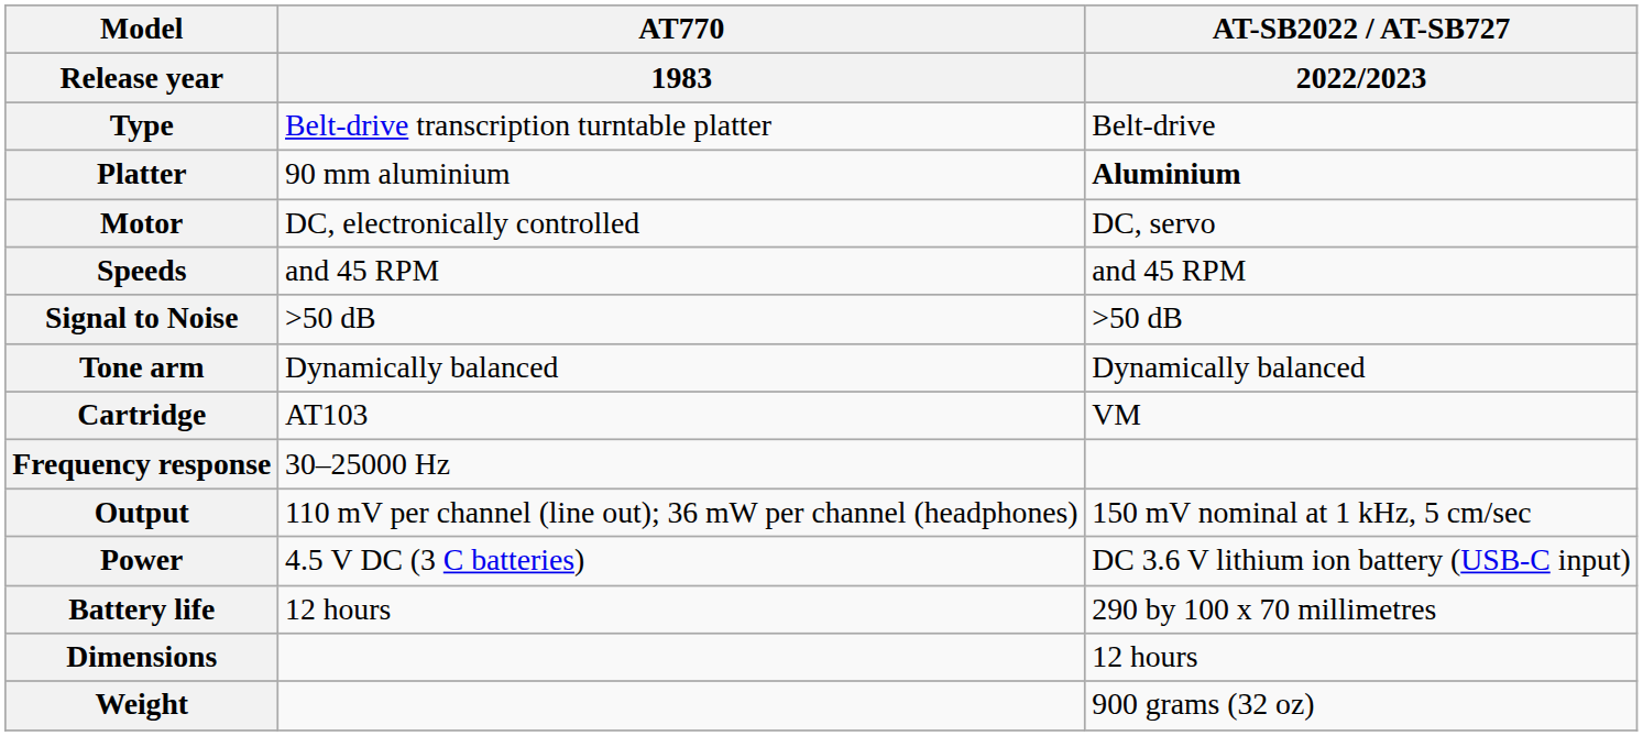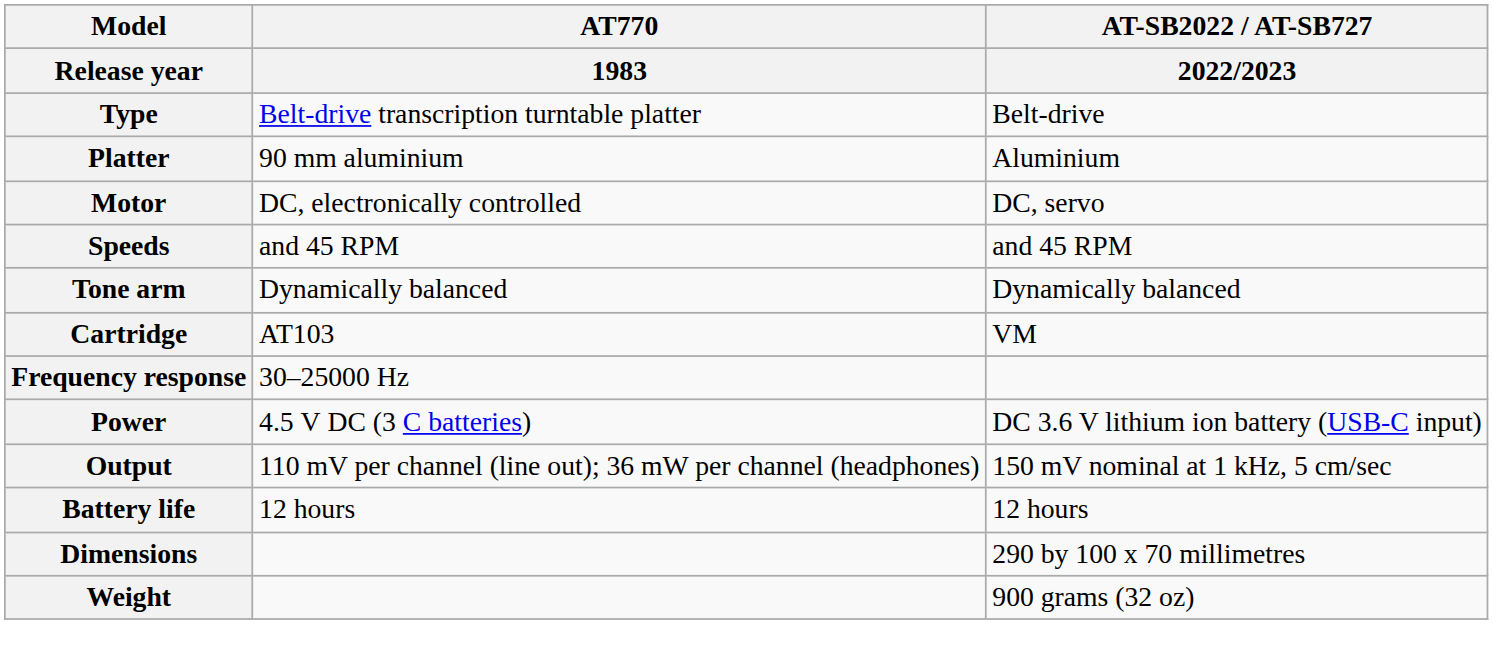 <table class="wikitable" style="font-size95%">
 <tr>
 <th>Model</th>
 <th>AT770</th>
 <th>AT-SB2022 / AT-SB727</th>
 </tr>
 <tr>
 <th>Release year</th>
 <th>1983</th>
 <th>2022/2023</th>
 </tr>
 <tr>
 <th>Type</th>
 <td><a href='#'>Belt-drive</a> transcription turntable platter</td>
 <td>Belt-drive</td>
 </tr>
 <tr>
 <th>Platter</th>
 <td>90 mm aluminium</td>
-<td><strong>Aluminium</strong></td>
+<td>Aluminium</td>
 </tr>
 <tr>
 <th>Motor</th>
 <td>DC, electronically controlled</td>
 <td>DC, servo</td>
 </tr>
 <tr>
 <th>Speeds</th>
 <td> and 45 RPM</td>
 <td> and 45 RPM</td>
-</tr>
-<tr>
-<th>Signal to Noise</th>
-<td>>50 dB</td>
-<td>>50 dB</td>
 </tr>
 <tr>
 <th>Tone arm</th>
 <td>Dynamically balanced</td>
 <td>Dynamically balanced</td>
 </tr>
 <tr>
 <th>Cartridge</th>
 <td>AT103</td>
 <td>VM</td>
 </tr>
 <tr>
 <th>Frequency response</th>
 <td>30–25000 Hz</td>
 <td></td>
 </tr>
 <tr>
+<th>Power</th>
+<td>4.5 V DC (3 <a href='#'>C batteries</a>)</td>
+<td>DC 3.6 V lithium ion battery (<a href='#'>USB-C</a> input)</td>
+</tr>
+<tr>
 <th>Output</th>
 <td>110 mV per channel (line out); 36 mW per channel (headphones)</td>
 <td>150 mV nominal at 1 kHz, 5 cm/sec</td>
 </tr>
 <tr>
-<th>Power</th>
-<td>4.5 V DC (3 <a href='#'>C batteries</a>)</td>
-<td>DC 3.6 V lithium ion battery (<a href='#'>USB-C</a> input)</td>
-</tr>
-<tr>
 <th>Battery life</th>
 <td>12 hours</td>
-<td>290 by 100 x 70 millimetres</td>
+<td>12 hours</td>
 </tr>
 <tr>
 <th>Dimensions</th>
 <td></td>
-<td>12 hours</td>
+<td>290 by 100 x 70 millimetres</td>
 </tr>
 <tr>
 <th>Weight</th>
 <td></td>
 <td>900 grams (32 oz)</td>
 </tr>
 </table>
